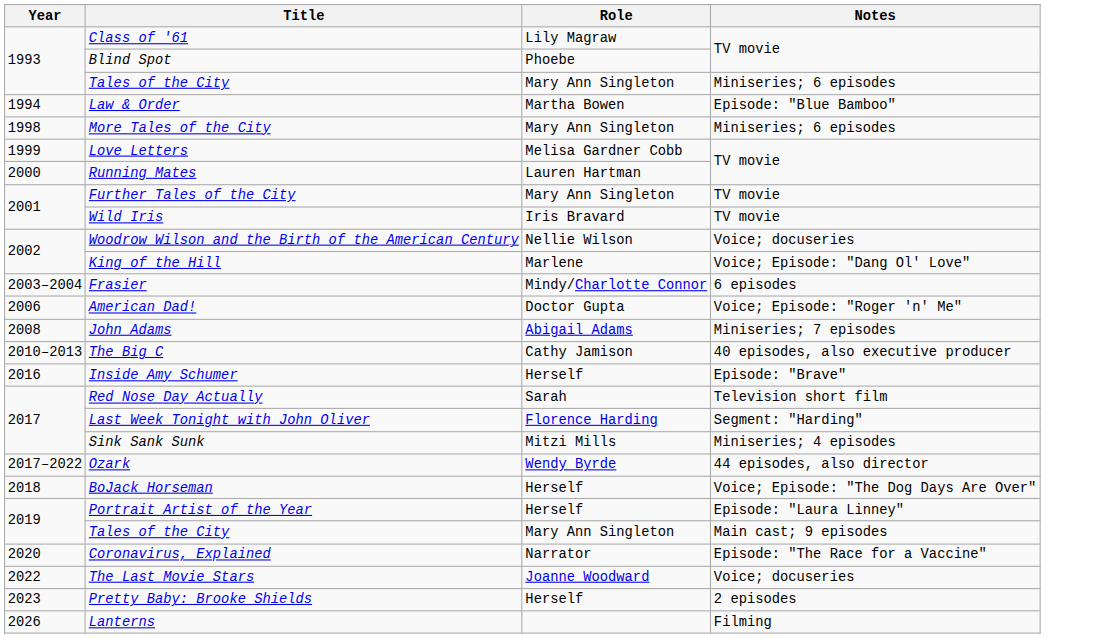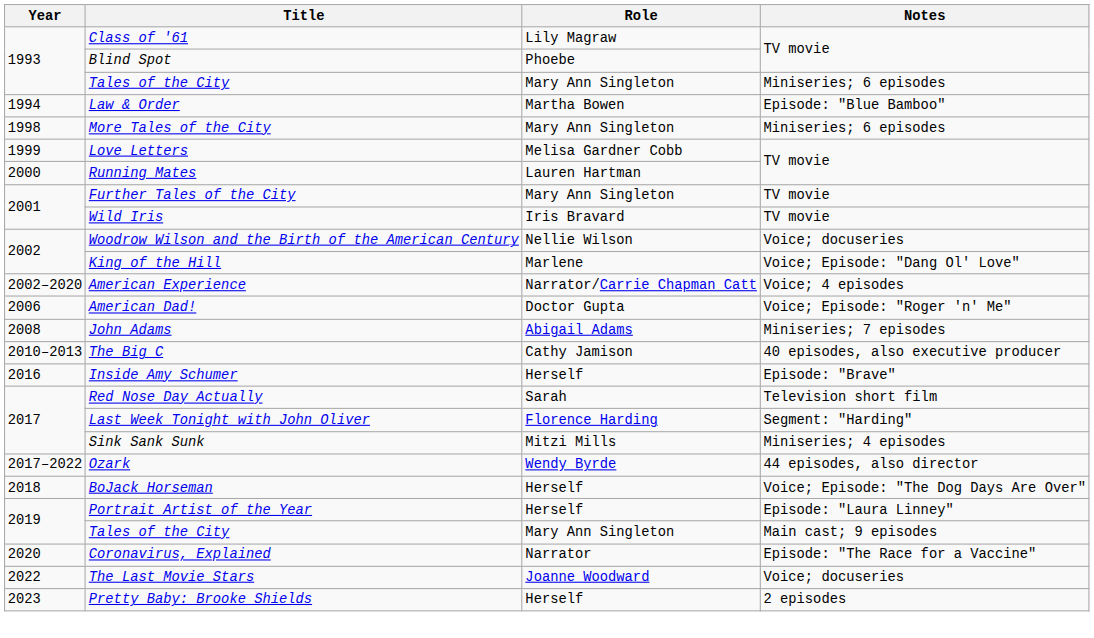 <table class="wikitable sortable">
 <tr>
 <th>Year</th>
 <th>Title</th>
 <th>Role</th>
 <th class="unsortable">Notes</th>
 </tr>
 <tr>
 <td rowspan="3">1993</td>
 <td><em><a href='#'>Class of '61</a></em></td>
 <td>Lily Magraw</td>
 <td rowspan="2">TV movie</td>
 </tr>
 <tr>
 <td><em>Blind Spot</em></td>
 <td>Phoebe</td>
 </tr>
 <tr>
 <td><em><a href='#'>Tales of the City</a></em></td>
 <td>Mary Ann Singleton</td>
 <td>Miniseries; 6 episodes</td>
 </tr>
 <tr>
 <td>1994</td>
 <td><em><a href='#'>Law & Order</a></em></td>
 <td>Martha Bowen</td>
 <td>Episode: "Blue Bamboo"</td>
 </tr>
 <tr>
 <td>1998</td>
 <td><em><a href='#'>More Tales of the City</a></em></td>
 <td>Mary Ann Singleton</td>
 <td>Miniseries; 6 episodes</td>
 </tr>
 <tr>
 <td>1999</td>
 <td><em><a href='#'>Love Letters</a></em></td>
 <td>Melisa Gardner Cobb</td>
 <td rowspan="2">TV movie</td>
 </tr>
 <tr>
 <td>2000</td>
 <td><em><a href='#'>Running Mates</a></em></td>
 <td>Lauren Hartman</td>
 </tr>
 <tr>
 <td rowspan=2>2001</td>
 <td><em><a href='#'>Further Tales of the City</a></em></td>
 <td>Mary Ann Singleton</td>
 <td>TV movie</td>
 </tr>
 <tr>
 <td><em><a href='#'>Wild Iris</a></em></td>
 <td>Iris Bravard</td>
 <td>TV movie</td>
 </tr>
 <tr>
 <td rowspan="2">2002</td>
 <td><em><a href='#'>Woodrow Wilson and the Birth of the American Century</a></em></td>
 <td>Nellie Wilson</td>
 <td>Voice; docuseries</td>
 </tr>
 <tr>
 <td><em><a href='#'>King of the Hill</a></em></td>
 <td>Marlene</td>
 <td>Voice; Episode: "Dang Ol' Love"</td>
 </tr>
 <tr>
-<td>2003–2004</td>
-<td><em><a href='#'>Frasier</a></em></td>
-<td>Mindy/<a href='#'>Charlotte Connor</a></td>
-<td>6 episodes</td>
+<td>2002–2020</td>
+<td><em><a href='#'>American Experience</a></em></td>
+<td>Narrator/<a href='#'>Carrie Chapman Catt</a></td>
+<td>Voice; 4 episodes</td>
 </tr>
 <tr>
 <td>2006</td>
 <td><em><a href='#'>American Dad!</a></em></td>
 <td>Doctor Gupta</td>
 <td>Voice; Episode: "Roger 'n' Me"</td>
 </tr>
 <tr>
 <td>2008</td>
 <td><em><a href='#'>John Adams</a></em></td>
 <td><a href='#'>Abigail Adams</a></td>
 <td>Miniseries; 7 episodes</td>
 </tr>
 <tr>
 <td>2010–2013</td>
 <td><em><a href='#'>The Big C</a></em></td>
 <td>Cathy Jamison</td>
 <td>40 episodes, also executive producer</td>
 </tr>
 <tr>
 <td>2016</td>
 <td><em><a href='#'>Inside Amy Schumer</a></em></td>
 <td>Herself</td>
 <td>Episode: "Brave"</td>
 </tr>
 <tr>
 <td rowspan=3>2017</td>
 <td><em><a href='#'>Red Nose Day Actually</a></em></td>
 <td>Sarah</td>
 <td>Television short film</td>
 </tr>
 <tr>
 <td><em><a href='#'>Last Week Tonight with John Oliver</a></em></td>
 <td><a href='#'>Florence Harding</a></td>
 <td>Segment: "Harding"</td>
 </tr>
 <tr>
 <td><em>Sink Sank Sunk</em></td>
 <td>Mitzi Mills</td>
 <td>Miniseries; 4 episodes</td>
 </tr>
 <tr>
 <td>2017–2022</td>
 <td><em><a href='#'>Ozark</a></em></td>
 <td><a href='#'>Wendy Byrde</a></td>
 <td>44 episodes, also director</td>
 </tr>
 <tr>
 <td>2018</td>
 <td><em><a href='#'>BoJack Horseman</a></em></td>
 <td>Herself</td>
 <td>Voice; Episode: "The Dog Days Are Over"</td>
 </tr>
 <tr>
 <td rowspan=2>2019</td>
 <td><em><a href='#'>Portrait Artist of the Year</a></em></td>
 <td>Herself</td>
 <td>Episode: "Laura Linney"</td>
 </tr>
 <tr>
 <td><em><a href='#'>Tales of the City</a></em></td>
 <td>Mary Ann Singleton</td>
 <td>Main cast; 9 episodes</td>
 </tr>
 <tr>
 <td>2020</td>
 <td><em><a href='#'>Coronavirus, Explained</a></em></td>
 <td>Narrator</td>
 <td>Episode: "The Race for a Vaccine"</td>
 </tr>
 <tr>
 <td>2022</td>
 <td><em><a href='#'>The Last Movie Stars</a></em></td>
 <td><a href='#'>Joanne Woodward</a></td>
 <td>Voice; docuseries</td>
 </tr>
 <tr>
 <td>2023</td>
 <td><em><a href='#'>Pretty Baby: Brooke Shields</a></em></td>
 <td>Herself</td>
 <td>2 episodes</td>
 </tr>
-<tr>
-<td>2026</td>
-<td><em><a href='#'>Lanterns</a></em></td>
-<td></td>
-<td>Filming</td>
-</tr>
 </table>
